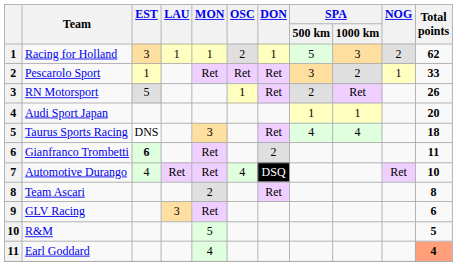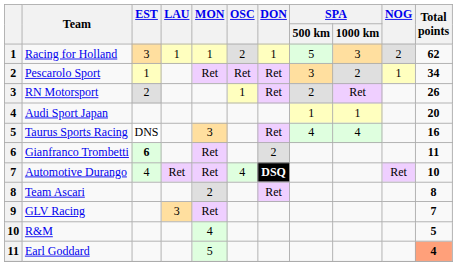 <table class="wikitable" style="font-size: 85%; text-align:center;">
 <tr valign="top">
 <th rowspan=2 valign=middle></th>
 <th rowspan=2 valign=middle>Team</th>
 <th rowspan=2><a href='#'>EST</a><br></th>
 <th rowspan=2><a href='#'>LAU</a><br></th>
 <th rowspan=2><a href='#'>MON</a><br></th>
 <th rowspan=2><a href='#'>OSC</a><br></th>
 <th rowspan=2><a href='#'>DON</a><br></th>
 <th colspan=2><a href='#'>SPA</a> </th>
 <th rowspan=2><a href='#'>NOG</a><br></th>
 <th rowspan=2 valign=middle>Total<br>points</th>
 </tr>
 <tr>
 <th>500 km</th>
 <th>1000 km</th>
 </tr>
 <tr>
 <th>1</th>
 <td align=left> <a href='#'>Racing for Holland</a></td>
 <td style="background:#FFDF9F;">3</td>
 <td style="background:#FFFFBF;">1</td>
 <td style="background:#FFFFBF;">1</td>
 <td style="background:#DFDFDF;">2</td>
 <td style="background:#FFFFBF;">1</td>
 <td style="background:#DFFFDF;">5</td>
 <td style="background:#FFDF9F;">3</td>
 <td style="background:#DFDFDF;">2</td>
 <td><strong>62</strong></td>
 </tr>
 <tr>
 <th>2</th>
 <td align=left> <a href='#'>Pescarolo Sport</a></td>
 <td style="background:#FFFFBF;">1</td>
 <td></td>
 <td style="background:#EFCFFF;">Ret</td>
 <td style="background:#EFCFFF;">Ret</td>
 <td style="background:#EFCFFF;">Ret</td>
 <td style="background:#FFDF9F;">3</td>
 <td style="background:#DFDFDF;">2</td>
 <td style="background:#FFFFBF;">1</td>
-<td><strong>33</strong></td>
+<td><strong>34</strong></td>
 </tr>
 <tr>
 <th>3</th>
 <td align=left> <a href='#'>RN Motorsport</a></td>
-<td style="background:#DFDFDF;">5</td>
+<td style="background:#DFDFDF;">2</td>
 <td></td>
 <td></td>
 <td style="background:#FFFFBF;">1</td>
 <td style="background:#EFCFFF;">Ret</td>
 <td style="background:#DFDFDF;">2</td>
 <td style="background:#EFCFFF;">Ret</td>
 <td></td>
 <td><strong>26</strong></td>
 </tr>
 <tr>
 <th>4</th>
 <td align=left> <a href='#'>Audi Sport Japan</a></td>
 <td></td>
 <td></td>
 <td></td>
 <td></td>
 <td></td>
 <td style="background:#FFFFBF;">1</td>
 <td style="background:#FFFFBF;">1</td>
 <td></td>
 <td><strong>20</strong></td>
 </tr>
 <tr>
 <th>5</th>
 <td align=left> <a href='#'>Taurus Sports Racing</a></td>
 <td style="background:#FFFFFF;">DNS</td>
 <td></td>
 <td style="background:#FFDF9F;">3</td>
 <td></td>
 <td style="background:#EFCFFF;">Ret</td>
 <td style="background:#DFFFDF;">4</td>
 <td style="background:#DFFFDF;">4</td>
 <td></td>
-<td><strong>18</strong></td>
+<td><strong>16</strong></td>
 </tr>
 <tr>
 <th>6</th>
 <td align=left> <a href='#'>Gianfranco Trombetti</a></td>
 <td style="background:#DFFFDF;"><strong>6</strong></td>
 <td></td>
 <td style="background:#EFCFFF;">Ret</td>
 <td></td>
 <td style="background:#DFDFDF;">2</td>
 <td></td>
 <td></td>
 <td></td>
 <td><strong>11</strong></td>
 </tr>
 <tr>
 <th>7</th>
 <td align=left> <a href='#'>Automotive Durango</a></td>
 <td style="background:#DFFFDF;">4</td>
 <td style="background:#EFCFFF;">Ret</td>
 <td style="background:#EFCFFF;">Ret</td>
 <td style="background:#DFFFDF;">4</td>
-<td style="background-color:#000000; color:white">DSQ</td>
+<td style="background-color:#000000; color:white"><strong>DSQ</strong></td>
 <td></td>
 <td></td>
 <td style="background:#EFCFFF;">Ret</td>
 <td><strong>10</strong></td>
 </tr>
 <tr>
 <th>8</th>
 <td align=left> <a href='#'>Team Ascari</a></td>
 <td></td>
 <td></td>
 <td style="background:#DFDFDF;">2</td>
 <td></td>
 <td style="background:#EFCFFF;">Ret</td>
 <td></td>
 <td></td>
 <td></td>
 <td><strong>8</strong></td>
 </tr>
 <tr>
 <th>9</th>
 <td align=left> <a href='#'>GLV Racing</a></td>
 <td></td>
 <td style="background:#FFDF9F;">3</td>
 <td style="background:#EFCFFF;">Ret</td>
 <td></td>
 <td></td>
 <td></td>
 <td></td>
 <td></td>
-<td><strong>6</strong></td>
+<td><strong>7</strong></td>
 </tr>
 <tr>
 <th>10</th>
 <td align=left> <a href='#'>R&M</a></td>
 <td></td>
 <td></td>
-<td style="background:#DFFFDF;">5</td>
+<td style="background:#DFFFDF;">4</td>
 <td></td>
 <td></td>
 <td></td>
 <td></td>
 <td></td>
 <td><strong>5</strong></td>
 </tr>
 <tr>
 <th>11</th>
 <td align=left> <a href='#'>Earl Goddard</a></td>
 <td></td>
 <td></td>
-<td style="background:#DFFFDF;">4</td>
+<td style="background:#DFFFDF;">5</td>
 <td></td>
 <td></td>
 <td></td>
 <td></td>
 <td></td>
 <td style="background: lightsalmon;"><strong>4</strong></td>
 </tr>
 <tr>
 </tr>
 </table>
